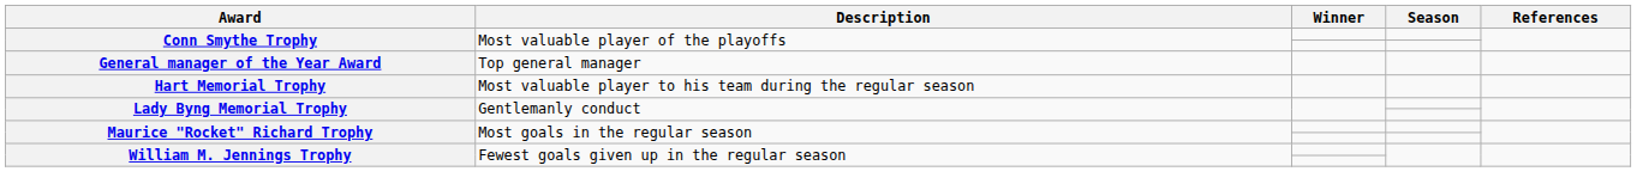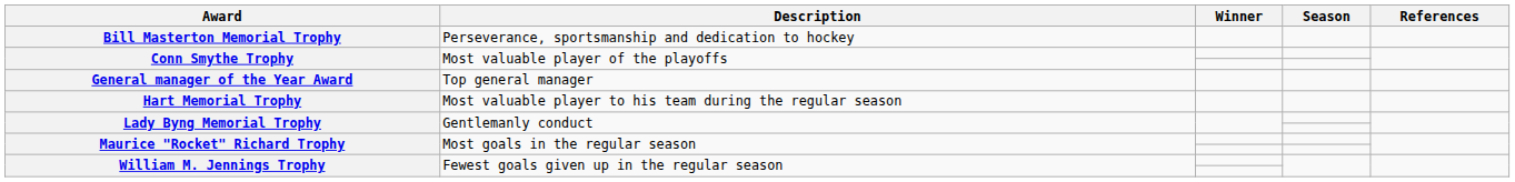 <table class="wikitable sortable" width="75%">
 <tr>
 <th scope="col">Award</th>
 <th scope="col" class="unsortable">Description</th>
 <th scope="col">Winner</th>
 <th scope="col">Season</th>
 <th scope="col" class="unsortable">References</th>
+</tr>
+<tr>
+<th scope="row"><a href='#'>Bill Masterton Memorial Trophy</a></th>
+<td>Perseverance, sportsmanship and dedication to hockey</td>
+<td></td>
+<td></td>
+<td></td>
 </tr>
 <tr>
 <th scope="row" rowspan="2"><a href='#'>Conn Smythe Trophy</a></th>
 <td rowspan="2">Most valuable player of the playoffs</td>
 <td></td>
 <td></td>
 <td rowspan="2"></td>
 </tr>
 <tr>
 <td></td>
 <td></td>
 </tr>
 <tr>
 <th scope="row"><a href='#'>General manager of the Year Award</a></th>
 <td>Top general manager</td>
 <td></td>
 <td></td>
 <td></td>
 </tr>
 <tr>
 <th scope="row"><a href='#'>Hart Memorial Trophy</a></th>
 <td>Most valuable player to his team during the regular season</td>
 <td></td>
 <td></td>
 <td></td>
 </tr>
 <tr>
 <th scope="row" rowspan="2"><a href='#'>Lady Byng Memorial Trophy</a></th>
 <td rowspan="2">Gentlemanly conduct</td>
 <td rowspan="2"></td>
 <td></td>
 <td rowspan="2"></td>
 </tr>
 <tr>
 <td></td>
 </tr>
 <tr>
 <th scope="row" rowspan="2"><a href='#'>Maurice "Rocket" Richard Trophy</a></th>
 <td rowspan="2">Most goals in the regular season</td>
 <td></td>
 <td></td>
 <td rowspan="2"></td>
 </tr>
 <tr>
 <td></td>
 <td></td>
 </tr>
 <tr>
 <th scope="row" rowspan="2"><a href='#'>William M. Jennings Trophy</a></th>
 <td rowspan="2">Fewest goals given up in the regular season</td>
 <td></td>
 <td rowspan="2"></td>
 <td rowspan="2"></td>
 </tr>
 <tr>
 <td></td>
 </tr>
 </table>
